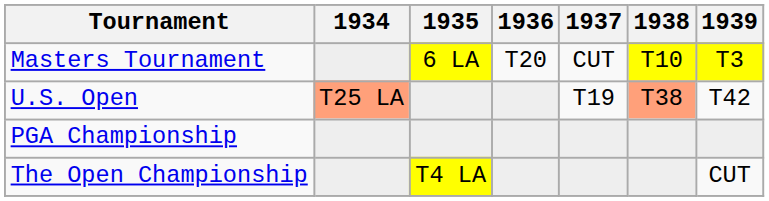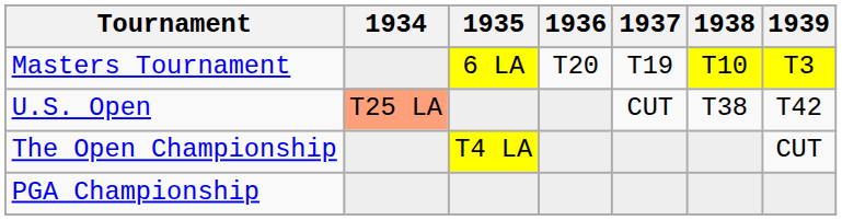 <table class="wikitable" style="font-size:95%;text-align:center;">
 <tr>
 <th>Tournament</th>
 <th>1934</th>
 <th>1935</th>
 <th>1936</th>
 <th>1937</th>
 <th>1938</th>
 <th>1939</th>
 </tr>
 <tr>
 <td align=left><a href='#'>Masters Tournament</a></td>
 <td style="background:#eeeeee;"></td>
 <td style="background:yellow;">6 <span>LA</span></td>
 <td>T20</td>
-<td>CUT</td>
+<td>T19</td>
 <td style="background:yellow;">T10</td>
 <td style="background:yellow;">T3</td>
 </tr>
 <tr>
 <td align=left><a href='#'>U.S. Open</a></td>
 <td style="background: lightsalmon;">T25 <span>LA</span></td>
 <td style="background:#eeeeee;"></td>
 <td style="background:#eeeeee;"></td>
-<td>T19</td>
-<td style="background: lightsalmon;">T38</td>
+<td>CUT</td>
+<td>T38</td>
 <td>T42</td>
+</tr>
+<tr>
+<td align=left><a href='#'>The Open Championship</a></td>
+<td style="background:#eeeeee;"></td>
+<td style="background:yellow;">T4 <span>LA</span></td>
+<td style="background:#eeeeee;"></td>
+<td style="background:#eeeeee;"></td>
+<td style="background:#eeeeee;"></td>
+<td>CUT</td>
 </tr>
 <tr>
 <td align=left><a href='#'>PGA Championship</a></td>
 <td style="background:#eeeeee;"></td>
 <td style="background:#eeeeee;"></td>
 <td style="background:#eeeeee;"></td>
 <td style="background:#eeeeee;"></td>
 <td style="background:#eeeeee;"></td>
 <td style="background:#eeeeee;"></td>
 </tr>
-<tr>
-<td align=left><a href='#'>The Open Championship</a></td>
-<td style="background:#eeeeee;"></td>
-<td style="background:yellow;">T4 <span>LA</span></td>
-<td style="background:#eeeeee;"></td>
-<td style="background:#eeeeee;"></td>
-<td style="background:#eeeeee;"></td>
-<td>CUT</td>
-</tr>
 </table>
